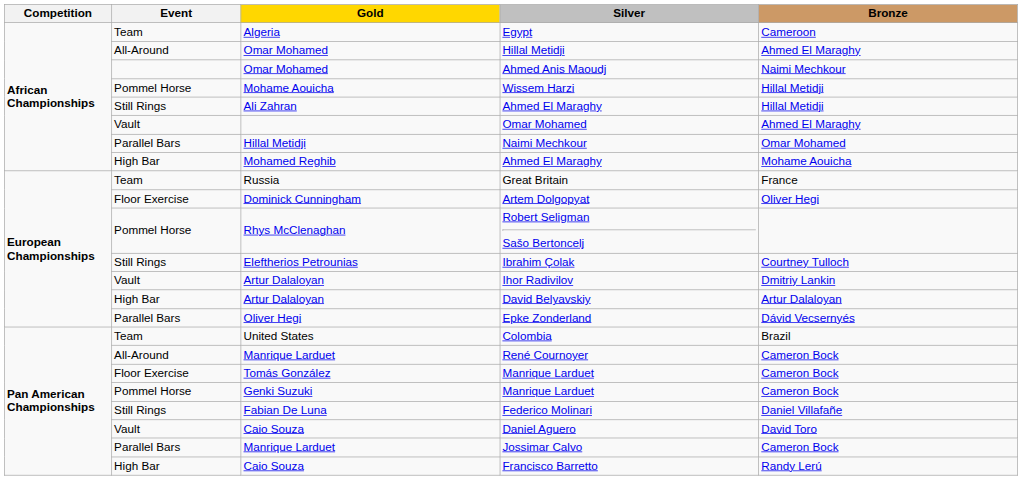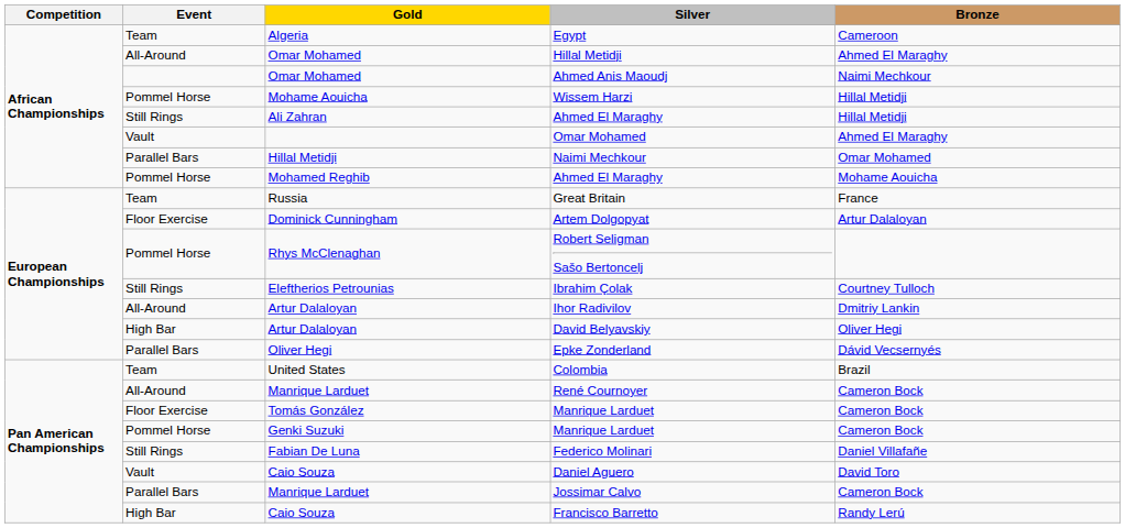 <table style="width:70%;" class="wikitable">
 <tr>
 <th style="text-align:center; width:5%;">Competition</th>
 <th style="text-align:center; width:10%;">Event</th>
 <td style="text-align:center; width:20%; background:gold;"><strong>Gold</strong></td>
 <td style="text-align:center; width:20%; background:silver;"><strong>Silver</strong></td>
 <td style="text-align:center; width:20%; background:#c96;"><strong>Bronze</strong></td>
 </tr>
 <tr>
 <td rowspan="8"><strong>African Championships</strong></td>
 <td>Team</td>
 <td> <a href='#'>Algeria</a></td>
 <td> <a href='#'>Egypt</a></td>
 <td> <a href='#'>Cameroon</a></td>
 </tr>
 <tr>
 <td>All-Around</td>
 <td> <a href='#'>Omar Mohamed</a></td>
 <td> <a href='#'>Hillal Metidji</a></td>
 <td> <a href='#'>Ahmed El Maraghy</a></td>
 </tr>
 <tr>
 <td></td>
 <td> <a href='#'>Omar Mohamed</a></td>
 <td> <a href='#'>Ahmed Anis Maoudj</a></td>
 <td> <a href='#'>Naimi Mechkour</a></td>
 </tr>
 <tr>
 <td>Pommel Horse</td>
 <td> <a href='#'>Mohame Aouicha</a></td>
 <td> <a href='#'>Wissem Harzi</a></td>
 <td> <a href='#'>Hillal Metidji</a></td>
 </tr>
 <tr>
 <td>Still Rings</td>
 <td> <a href='#'>Ali Zahran</a></td>
 <td> <a href='#'>Ahmed El Maraghy</a></td>
 <td> <a href='#'>Hillal Metidji</a></td>
 </tr>
 <tr>
 <td>Vault</td>
 <td></td>
 <td> <a href='#'>Omar Mohamed</a></td>
 <td> <a href='#'>Ahmed El Maraghy</a></td>
 </tr>
 <tr>
 <td>Parallel Bars</td>
 <td> <a href='#'>Hillal Metidji</a></td>
 <td> <a href='#'>Naimi Mechkour</a></td>
 <td> <a href='#'>Omar Mohamed</a></td>
 </tr>
 <tr>
-<td>High Bar</td>
+<td>Pommel Horse</td>
 <td> <a href='#'>Mohamed Reghib</a></td>
 <td> <a href='#'>Ahmed El Maraghy</a></td>
 <td> <a href='#'>Mohame Aouicha</a></td>
 </tr>
 <tr>
 <td rowspan="7"><strong>European Championships</strong></td>
 <td>Team</td>
 <td> Russia</td>
 <td> Great Britain</td>
 <td> France</td>
 </tr>
 <tr>
 <td>Floor Exercise</td>
 <td> <a href='#'>Dominick Cunningham</a></td>
 <td> <a href='#'>Artem Dolgopyat</a></td>
-<td> <a href='#'>Oliver Hegi</a></td>
+<td> <a href='#'>Artur Dalaloyan</a></td>
 </tr>
 <tr>
 <td>Pommel Horse</td>
 <td> <a href='#'>Rhys McClenaghan</a></td>
 <td> <a href='#'>Robert Seligman</a> <hr>  <a href='#'>Sašo Bertoncelj</a></td>
 <td></td>
 </tr>
 <tr>
 <td>Still Rings</td>
 <td> <a href='#'>Eleftherios Petrounias</a></td>
 <td> <a href='#'>Ibrahim Çolak</a></td>
 <td> <a href='#'>Courtney Tulloch</a></td>
 </tr>
 <tr>
-<td>Vault</td>
+<td>All-Around</td>
 <td> <a href='#'>Artur Dalaloyan</a></td>
 <td> <a href='#'>Ihor Radivilov</a></td>
 <td> <a href='#'>Dmitriy Lankin</a></td>
 </tr>
 <tr>
 <td>High Bar</td>
 <td> <a href='#'>Artur Dalaloyan</a></td>
 <td> <a href='#'>David Belyavskiy</a></td>
-<td> <a href='#'>Artur Dalaloyan</a></td>
+<td> <a href='#'>Oliver Hegi</a></td>
 </tr>
 <tr>
 <td>Parallel Bars</td>
 <td> <a href='#'>Oliver Hegi</a></td>
 <td> <a href='#'>Epke Zonderland</a></td>
 <td> <a href='#'>Dávid Vecsernyés</a></td>
 </tr>
 <tr>
 <td rowspan="8"><strong>Pan American Championships</strong></td>
 <td>Team</td>
 <td> United States</td>
 <td> <a href='#'>Colombia</a></td>
 <td> Brazil</td>
 </tr>
 <tr>
 <td>All-Around</td>
 <td> <a href='#'>Manrique Larduet</a></td>
 <td> <a href='#'>René Cournoyer</a></td>
 <td> <a href='#'>Cameron Bock</a></td>
 </tr>
 <tr>
 <td>Floor Exercise</td>
 <td> <a href='#'>Tomás González</a></td>
 <td> <a href='#'>Manrique Larduet</a></td>
 <td> <a href='#'>Cameron Bock</a></td>
 </tr>
 <tr>
 <td>Pommel Horse</td>
 <td> <a href='#'>Genki Suzuki</a></td>
 <td> <a href='#'>Manrique Larduet</a></td>
 <td> <a href='#'>Cameron Bock</a></td>
 </tr>
 <tr>
 <td>Still Rings</td>
 <td> <a href='#'>Fabian De Luna</a></td>
 <td> <a href='#'>Federico Molinari</a></td>
 <td> <a href='#'>Daniel Villafañe</a></td>
 </tr>
 <tr>
 <td>Vault</td>
 <td> <a href='#'>Caio Souza</a></td>
 <td> <a href='#'>Daniel Aguero</a></td>
 <td> <a href='#'>David Toro</a></td>
 </tr>
 <tr>
 <td>Parallel Bars</td>
 <td> <a href='#'>Manrique Larduet</a></td>
 <td> <a href='#'>Jossimar Calvo</a></td>
 <td> <a href='#'>Cameron Bock</a></td>
 </tr>
 <tr>
 <td>High Bar</td>
 <td> <a href='#'>Caio Souza</a></td>
 <td> <a href='#'>Francisco Barretto</a></td>
 <td> <a href='#'>Randy Lerú</a></td>
 </tr>
 </table>
